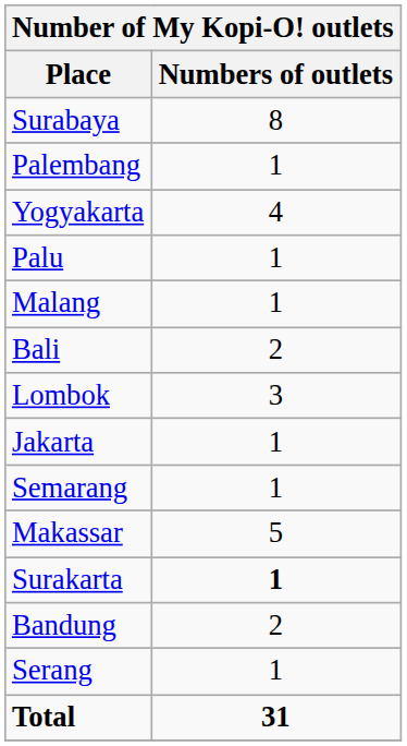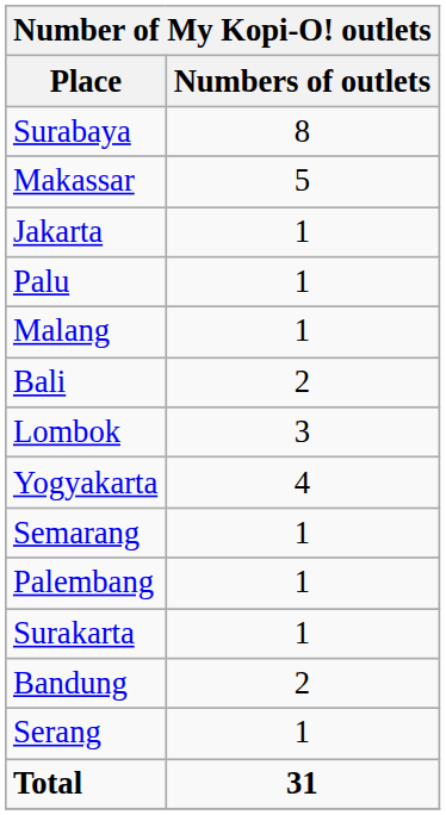 <table class="wikitable sortable">
 <tr>
 <th colspan="2">Number of My Kopi-O! outlets</th>
 </tr>
 <tr>
 <th>Place</th>
 <th>Numbers of outlets</th>
 </tr>
 <tr>
 <td><a href='#'>Surabaya</a></td>
 <td align="center">8</td>
 </tr>
 <tr>
-<td><a href='#'>Palembang</a></td>
-<td align="center">1</td>
+<td><a href='#'>Makassar</a></td>
+<td align="center">5</td>
 </tr>
 <tr>
-<td><a href='#'>Yogyakarta</a></td>
-<td align="center">4</td>
+<td><a href='#'>Jakarta</a></td>
+<td align="center">1</td>
 </tr>
 <tr>
 <td><a href='#'>Palu</a></td>
 <td align="center">1</td>
 </tr>
 <tr>
 <td><a href='#'>Malang</a></td>
 <td align="center">1</td>
 </tr>
 <tr>
 <td><a href='#'>Bali</a></td>
 <td align="center">2</td>
 </tr>
 <tr>
 <td><a href='#'>Lombok</a></td>
 <td align="center">3</td>
 </tr>
 <tr>
-<td><a href='#'>Jakarta</a></td>
-<td align="center">1</td>
+<td><a href='#'>Yogyakarta</a></td>
+<td align="center">4</td>
 </tr>
 <tr>
 <td><a href='#'>Semarang</a></td>
 <td align="center">1</td>
 </tr>
 <tr>
-<td><a href='#'>Makassar</a></td>
-<td align="center">5</td>
+<td><a href='#'>Palembang</a></td>
+<td align="center">1</td>
 </tr>
 <tr>
 <td><a href='#'>Surakarta</a></td>
-<td align="center"><strong>1</strong></td>
+<td align="center">1</td>
 </tr>
 <tr>
 <td><a href='#'>Bandung</a></td>
 <td align="center">2</td>
 </tr>
 <tr>
 <td><a href='#'>Serang</a></td>
 <td align="center">1</td>
 </tr>
 <tr>
 <td><strong>Total</strong></td>
 <td align="center"><strong>31</strong></td>
 </tr>
 <tr>
 </tr>
 </table>
